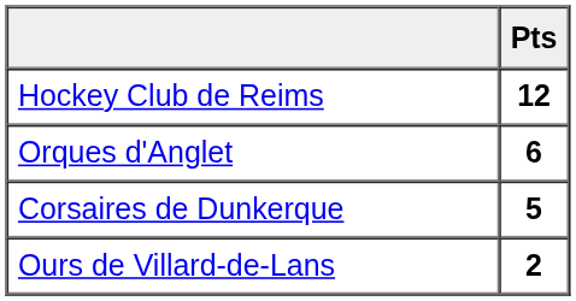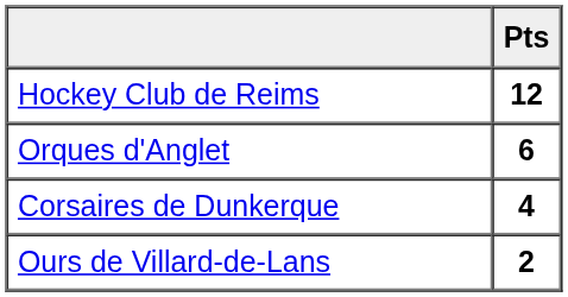 <table border=1 cellpadding=5 cellspacing=0>
 <tr>
 <th bgcolor="#efefef" width="250">　</th>
 <th bgcolor="#efefef" width="20">Pts</th>
 </tr>
 <tr align=center>
 <td align=left><a href='#'>Hockey Club de Reims</a></td>
 <td><strong>12</strong></td>
 </tr>
 <tr align=center>
 <td align=left><a href='#'>Orques d'Anglet</a></td>
 <td><strong>6</strong></td>
 </tr>
 <tr align=center>
 <td align=left><a href='#'>Corsaires de Dunkerque</a></td>
-<td><strong>5</strong></td>
+<td><strong>4</strong></td>
 </tr>
 <tr align=center>
 <td align=left><a href='#'>Ours de Villard-de-Lans</a></td>
 <td><strong>2</strong></td>
 </tr>
 </table>
